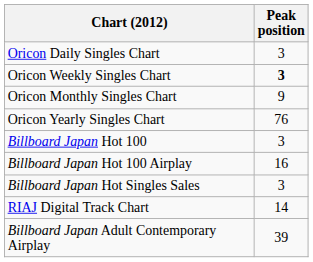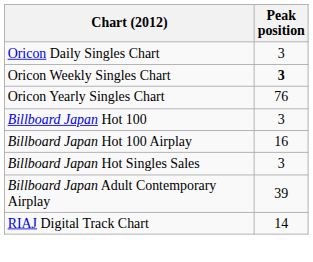 <table class="wikitable sortable" border="1">
 <tr>
 <th width="280">Chart (2012)</th>
 <th>Peak<br>position</th>
 </tr>
 <tr>
 <td><a href='#'>Oricon</a> Daily Singles Chart</td>
 <td style="text-align:center;">3</td>
 </tr>
 <tr>
 <td>Oricon Weekly Singles Chart</td>
 <td style="text-align:center;"><strong>3</strong></td>
-</tr>
-<tr>
-<td>Oricon Monthly Singles Chart</td>
-<td style="text-align:center;">9</td>
 </tr>
 <tr>
 <td>Oricon Yearly Singles Chart</td>
 <td style="text-align:center;">76</td>
 </tr>
 <tr>
 <td><em><a href='#'>Billboard Japan</a></em> Hot 100</td>
 <td style="text-align:center;">3</td>
 </tr>
 <tr>
 <td><em>Billboard Japan</em> Hot 100 Airplay</td>
 <td style="text-align:center;">16</td>
 </tr>
 <tr>
 <td><em>Billboard Japan</em> Hot Singles Sales</td>
 <td style="text-align:center;">3</td>
 </tr>
 <tr>
+<td><em>Billboard Japan</em> Adult Contemporary Airplay</td>
+<td style="text-align:center;">39</td>
+</tr>
+<tr>
 <td><a href='#'>RIAJ</a> Digital Track Chart</td>
 <td style="text-align:center;">14</td>
 </tr>
-<tr>
-<td><em>Billboard Japan</em> Adult Contemporary Airplay</td>
-<td style="text-align:center;">39</td>
-</tr>
 </table>
